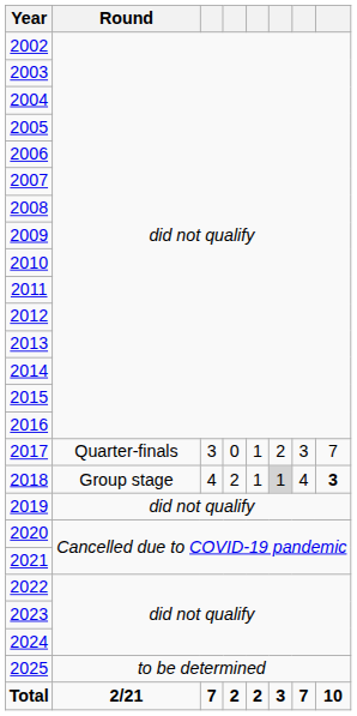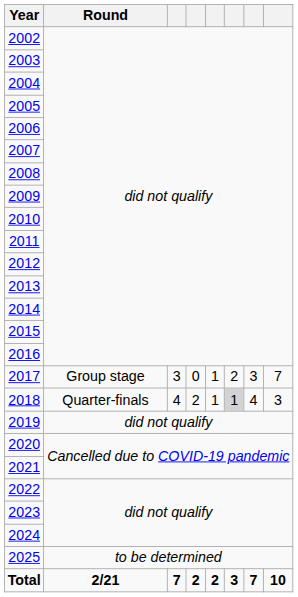 <table class="wikitable" style="text-align: center;">
 <tr>
 <th>Year</th>
 <th>Round</th>
 <th></th>
 <th></th>
 <th></th>
 <th></th>
 <th></th>
 <th></th>
 </tr>
 <tr>
 <td> <a href='#'>2002</a></td>
 <td colspan=8 rowspan=15><em>did not qualify</em></td>
 </tr>
 <tr>
 <td> <a href='#'>2003</a></td>
 </tr>
 <tr>
 <td> <a href='#'>2004</a></td>
 </tr>
 <tr>
 <td> <a href='#'>2005</a></td>
 </tr>
 <tr>
 <td> <a href='#'>2006</a></td>
 </tr>
 <tr>
 <td> <a href='#'>2007</a></td>
 </tr>
 <tr>
 <td> <a href='#'>2008</a></td>
 </tr>
 <tr>
 <td> <a href='#'>2009</a></td>
 </tr>
 <tr>
 <td> <a href='#'>2010</a></td>
 </tr>
 <tr>
 <td> <a href='#'>2011</a></td>
 </tr>
 <tr>
 <td> <a href='#'>2012</a></td>
 </tr>
 <tr>
 <td> <a href='#'>2013</a></td>
 </tr>
 <tr>
 <td> <a href='#'>2014</a></td>
 </tr>
 <tr>
 <td> <a href='#'>2015</a></td>
 </tr>
 <tr>
 <td> <a href='#'>2016</a></td>
 </tr>
 <tr>
 <td> <a href='#'>2017</a></td>
-<td>Quarter-finals</td>
+<td>Group stage</td>
 <td>3</td>
 <td>0</td>
 <td>1</td>
 <td>2</td>
 <td>3</td>
 <td>7</td>
 </tr>
 <tr>
 <td> <a href='#'>2018</a></td>
-<td>Group stage</td>
+<td>Quarter-finals</td>
 <td>4</td>
 <td>2</td>
 <td>1</td>
 <td style="background: lightgrey;">1</td>
 <td>4</td>
-<td><strong>3</strong></td>
+<td>3</td>
 </tr>
 <tr>
 <td> <a href='#'>2019</a></td>
 <td colspan=8><em>did not qualify</em></td>
 </tr>
 <tr>
 <td> <a href='#'>2020</a></td>
 <td rowspan=2 colspan=8><em>Cancelled due to <a href='#'>COVID-19 pandemic</a></em></td>
 </tr>
 <tr>
 <td> <a href='#'>2021</a></td>
 </tr>
 <tr>
 <td> <a href='#'>2022</a></td>
 <td rowspan=3 colspan=8><em>did not qualify</em></td>
 </tr>
 <tr>
 <td> <a href='#'>2023</a></td>
 </tr>
 <tr>
 <td> <a href='#'>2024</a></td>
 </tr>
 <tr>
 <td> <a href='#'>2025</a></td>
 <td colspan=8><em>to be determined</em></td>
 </tr>
 <tr>
 <td><strong>Total</strong></td>
 <td><strong>2/21</strong></td>
 <td><strong>7</strong></td>
 <td><strong>2</strong></td>
 <td><strong>2</strong></td>
 <td><strong>3</strong></td>
 <td><strong>7</strong></td>
 <td><strong>10</strong></td>
 </tr>
 </table>
